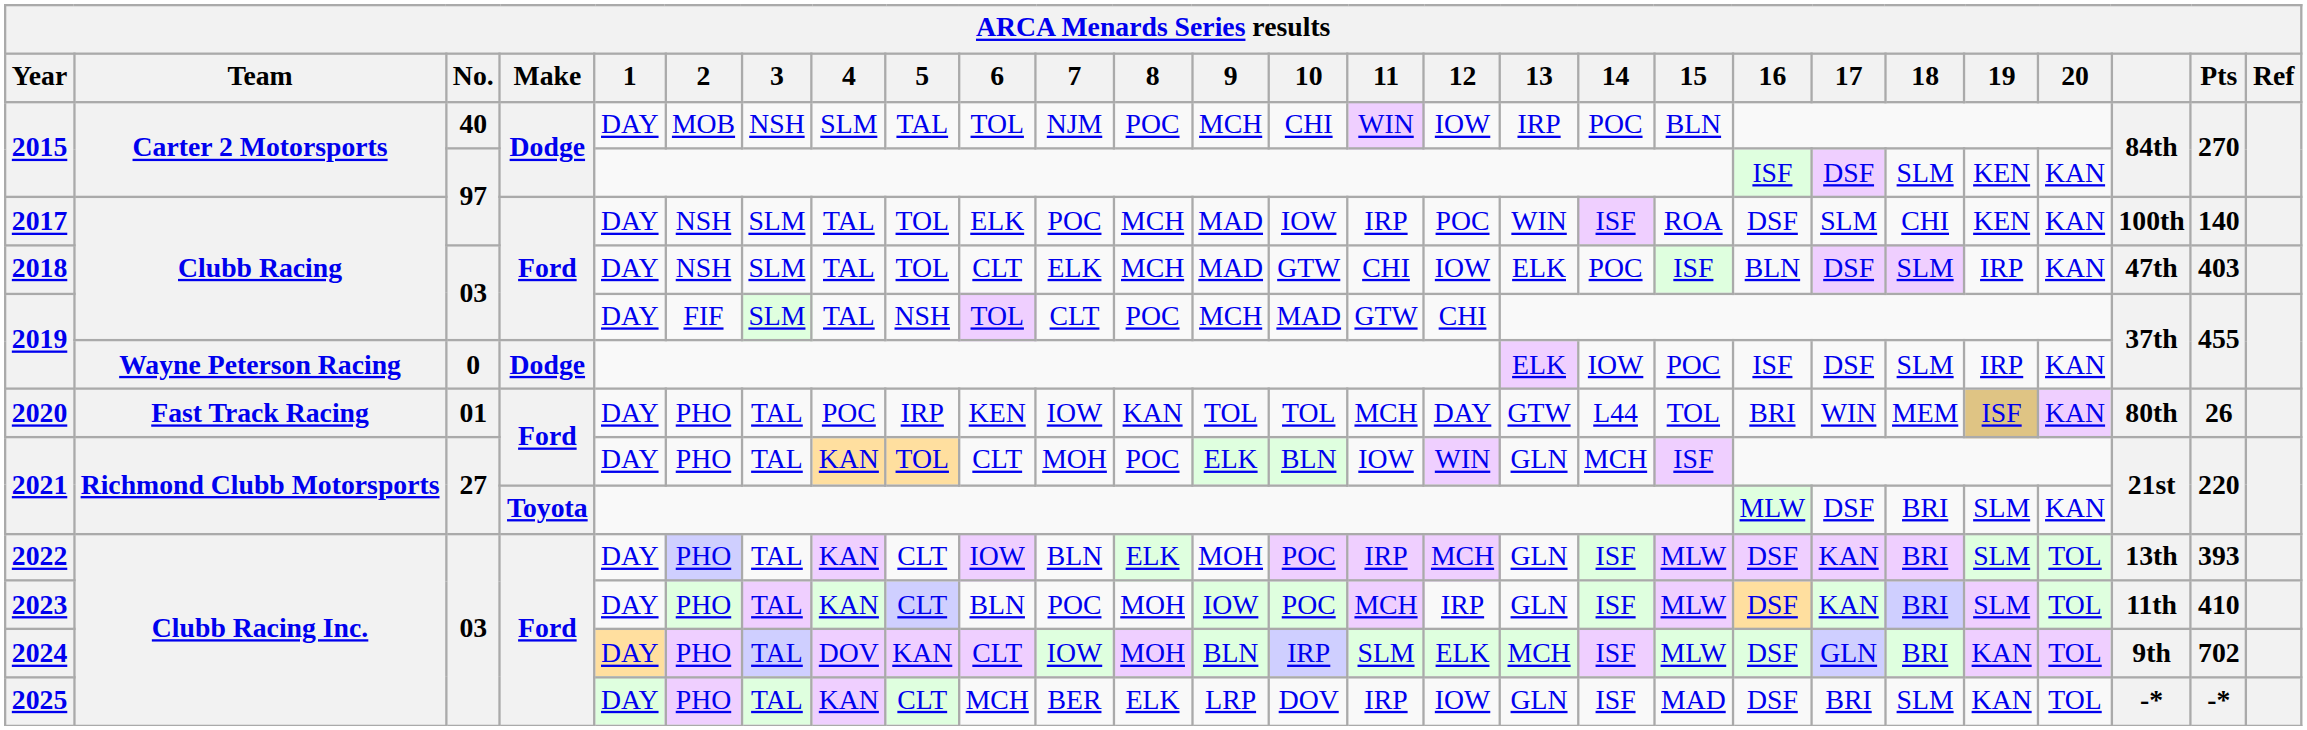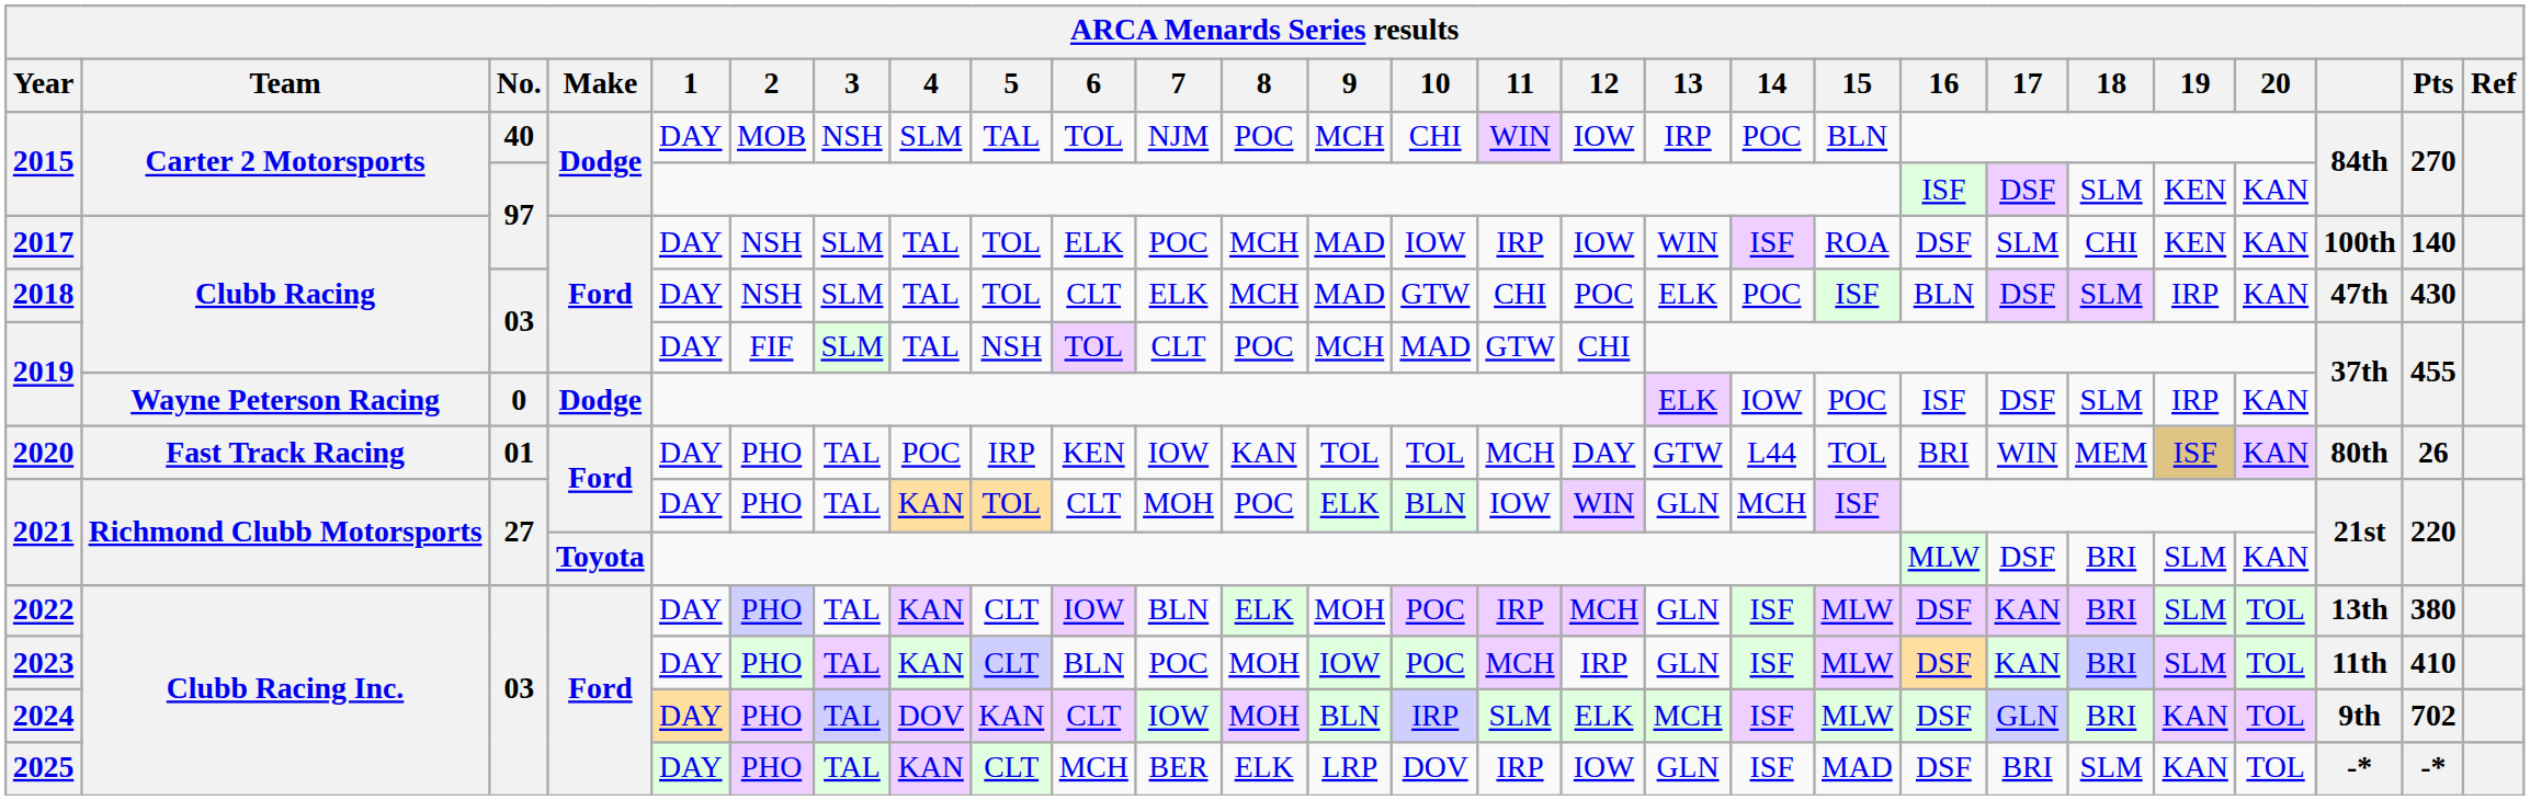 <table class="wikitable" style="text-align:center; font-size:75%">
 <tr>
 <th colspan="27"><a href='#'>ARCA Menards Series</a> results</th>
 </tr>
 <tr>
 <th>Year</th>
 <th>Team</th>
 <th>No.</th>
 <th>Make</th>
 <th>1</th>
 <th>2</th>
 <th>3</th>
 <th>4</th>
 <th>5</th>
 <th>6</th>
 <th>7</th>
 <th>8</th>
 <th>9</th>
 <th>10</th>
 <th>11</th>
 <th>12</th>
 <th>13</th>
 <th>14</th>
 <th>15</th>
 <th>16</th>
 <th>17</th>
 <th>18</th>
 <th>19</th>
 <th>20</th>
 <th></th>
 <th>Pts</th>
 <th>Ref</th>
 </tr>
 <tr>
 <th rowspan="2"><a href='#'>2015</a></th>
 <th rowspan="2"><a href='#'>Carter 2 Motorsports</a></th>
 <th>40</th>
 <th rowspan="2"><a href='#'>Dodge</a></th>
 <td><a href='#'>DAY</a></td>
 <td><a href='#'>MOB</a></td>
 <td><a href='#'>NSH</a></td>
 <td><a href='#'>SLM</a></td>
 <td><a href='#'>TAL</a></td>
 <td><a href='#'>TOL</a></td>
 <td><a href='#'>NJM</a></td>
 <td><a href='#'>POC</a></td>
 <td><a href='#'>MCH</a></td>
 <td><a href='#'>CHI</a></td>
 <td style="background:#EFCFFF;"><a href='#'>WIN</a><br></td>
 <td><a href='#'>IOW</a></td>
 <td><a href='#'>IRP</a></td>
 <td><a href='#'>POC</a></td>
 <td><a href='#'>BLN</a></td>
 <td colspan=5></td>
 <th rowspan="2">84th</th>
 <th rowspan="2">270</th>
 <th rowspan="2"></th>
 </tr>
 <tr>
 <th rowspan="2">97</th>
 <td colspan=15></td>
 <td style="background:#DFFFDF;"><a href='#'>ISF</a><br></td>
 <td style="background:#EFCFFF;"><a href='#'>DSF</a><br></td>
 <td><a href='#'>SLM</a></td>
 <td><a href='#'>KEN</a></td>
 <td><a href='#'>KAN</a></td>
 </tr>
 <tr>
 <th><a href='#'>2017</a></th>
 <th rowspan="3"><a href='#'>Clubb Racing</a></th>
 <th rowspan="3"><a href='#'>Ford</a></th>
 <td><a href='#'>DAY</a></td>
 <td><a href='#'>NSH</a></td>
 <td><a href='#'>SLM</a></td>
 <td><a href='#'>TAL</a></td>
 <td><a href='#'>TOL</a></td>
 <td><a href='#'>ELK</a></td>
 <td><a href='#'>POC</a></td>
 <td><a href='#'>MCH</a></td>
 <td><a href='#'>MAD</a></td>
 <td><a href='#'>IOW</a></td>
 <td><a href='#'>IRP</a></td>
-<td><a href='#'>POC</a></td>
+<td><a href='#'>IOW</a></td>
 <td><a href='#'>WIN</a></td>
 <td style="background:#EFCFFF;"><a href='#'>ISF</a><br></td>
 <td><a href='#'>ROA</a></td>
 <td><a href='#'>DSF</a></td>
 <td><a href='#'>SLM</a></td>
 <td><a href='#'>CHI</a></td>
 <td><a href='#'>KEN</a></td>
 <td><a href='#'>KAN</a></td>
 <th>100th</th>
 <th>140</th>
 <th></th>
 </tr>
 <tr>
 <th><a href='#'>2018</a></th>
 <th rowspan="2">03</th>
 <td><a href='#'>DAY</a></td>
 <td><a href='#'>NSH</a></td>
 <td><a href='#'>SLM</a></td>
 <td><a href='#'>TAL</a></td>
 <td><a href='#'>TOL</a></td>
 <td><a href='#'>CLT</a></td>
 <td><a href='#'>ELK</a></td>
 <td><a href='#'>MCH</a></td>
 <td><a href='#'>MAD</a></td>
 <td><a href='#'>GTW</a></td>
 <td><a href='#'>CHI</a></td>
-<td><a href='#'>IOW</a></td>
+<td><a href='#'>POC</a></td>
 <td><a href='#'>ELK</a></td>
 <td><a href='#'>POC</a></td>
 <td style="background:#DFFFDF;"><a href='#'>ISF</a><br></td>
 <td><a href='#'>BLN</a></td>
 <td style="background:#EFCFFF;"><a href='#'>DSF</a><br></td>
 <td style="background:#EFCFFF;"><a href='#'>SLM</a><br></td>
 <td><a href='#'>IRP</a></td>
 <td><a href='#'>KAN</a></td>
 <th>47th</th>
-<th>403</th>
+<th>430</th>
 <th></th>
 </tr>
 <tr>
 <th rowspan="2"><a href='#'>2019</a></th>
 <td><a href='#'>DAY</a></td>
 <td><a href='#'>FIF</a></td>
 <td style="background:#DFFFDF;"><a href='#'>SLM</a><br></td>
 <td><a href='#'>TAL</a></td>
 <td><a href='#'>NSH</a></td>
 <td style="background:#EFCFFF;"><a href='#'>TOL</a><br></td>
 <td><a href='#'>CLT</a></td>
 <td><a href='#'>POC</a></td>
 <td><a href='#'>MCH</a></td>
 <td><a href='#'>MAD</a></td>
 <td><a href='#'>GTW</a></td>
 <td><a href='#'>CHI</a></td>
 <td colspan=8></td>
 <th rowspan="2">37th</th>
 <th rowspan="2">455</th>
 <th rowspan="2"></th>
 </tr>
 <tr>
 <th><a href='#'>Wayne Peterson Racing</a></th>
 <th>0</th>
 <th><a href='#'>Dodge</a></th>
 <td colspan=12></td>
 <td style="background:#EFCFFF;"><a href='#'>ELK</a><br></td>
 <td><a href='#'>IOW</a></td>
 <td><a href='#'>POC</a></td>
 <td><a href='#'>ISF</a></td>
 <td><a href='#'>DSF</a></td>
 <td><a href='#'>SLM</a></td>
 <td><a href='#'>IRP</a></td>
 <td><a href='#'>KAN</a></td>
 </tr>
 <tr>
 <th><a href='#'>2020</a></th>
 <th><a href='#'>Fast Track Racing</a></th>
 <th>01</th>
 <th rowspan="2"><a href='#'>Ford</a></th>
 <td><a href='#'>DAY</a></td>
 <td><a href='#'>PHO</a></td>
 <td><a href='#'>TAL</a></td>
 <td><a href='#'>POC</a></td>
 <td><a href='#'>IRP</a></td>
 <td><a href='#'>KEN</a></td>
 <td><a href='#'>IOW</a></td>
 <td><a href='#'>KAN</a></td>
 <td><a href='#'>TOL</a></td>
 <td><a href='#'>TOL</a></td>
 <td><a href='#'>MCH</a></td>
 <td><a href='#'>DAY</a></td>
 <td><a href='#'>GTW</a></td>
 <td><a href='#'>L44</a></td>
 <td><a href='#'>TOL</a></td>
 <td><a href='#'>BRI</a></td>
 <td><a href='#'>WIN</a></td>
 <td><a href='#'>MEM</a></td>
 <td style="background:#DFC484;"><a href='#'>ISF</a><br></td>
 <td style="background:#EFCFFF;"><a href='#'>KAN</a><br></td>
 <th>80th</th>
 <th>26</th>
 <th></th>
 </tr>
 <tr>
 <th rowspan="2"><a href='#'>2021</a></th>
 <th rowspan="2"><a href='#'>Richmond Clubb Motorsports</a></th>
 <th rowspan="2">27</th>
 <td><a href='#'>DAY</a></td>
 <td><a href='#'>PHO</a></td>
 <td><a href='#'>TAL</a></td>
 <td style="background:#FFDF9F;"><a href='#'>KAN</a><br></td>
 <td style="background:#FFDF9F;"><a href='#'>TOL</a><br></td>
 <td><a href='#'>CLT</a></td>
 <td><a href='#'>MOH</a></td>
 <td><a href='#'>POC</a></td>
 <td style="background:#DFFFDF;"><a href='#'>ELK</a><br></td>
 <td style="background:#DFFFDF;"><a href='#'>BLN</a><br></td>
 <td><a href='#'>IOW</a></td>
 <td style="background:#EFCFFF;"><a href='#'>WIN</a><br></td>
 <td><a href='#'>GLN</a></td>
 <td><a href='#'>MCH</a></td>
 <td style="background:#EFCFFF;"><a href='#'>ISF</a><br></td>
 <td colspan=5></td>
 <th rowspan="2">21st</th>
 <th rowspan="2">220</th>
 <th rowspan="2"></th>
 </tr>
 <tr>
 <th><a href='#'>Toyota</a></th>
 <td colspan=15></td>
 <td style="background:#DFFFDF;"><a href='#'>MLW</a><br></td>
 <td><a href='#'>DSF</a></td>
 <td><a href='#'>BRI</a></td>
 <td><a href='#'>SLM</a></td>
 <td><a href='#'>KAN</a></td>
 </tr>
 <tr>
 <th><a href='#'>2022</a></th>
 <th rowspan=4><a href='#'>Clubb Racing Inc.</a></th>
 <th rowspan=4>03</th>
 <th rowspan=4><a href='#'>Ford</a></th>
 <td><a href='#'>DAY</a></td>
 <td style="background:#CFCFFF;"><a href='#'>PHO</a><br></td>
 <td><a href='#'>TAL</a></td>
 <td style="background:#EFCFFF;"><a href='#'>KAN</a><br></td>
 <td><a href='#'>CLT</a></td>
 <td style="background:#EFCFFF;"><a href='#'>IOW</a><br></td>
 <td><a href='#'>BLN</a></td>
 <td style="background:#DFFFDF;"><a href='#'>ELK</a><br></td>
 <td><a href='#'>MOH</a></td>
 <td style="background:#EFCFFF;"><a href='#'>POC</a><br></td>
 <td style="background:#EFCFFF;"><a href='#'>IRP</a><br></td>
 <td style="background:#EFCFFF;"><a href='#'>MCH</a><br></td>
 <td><a href='#'>GLN</a></td>
 <td style="background:#DFFFDF;"><a href='#'>ISF</a><br></td>
 <td style="background:#EFCFFF;"><a href='#'>MLW</a><br></td>
 <td style="background:#EFCFFF;"><a href='#'>DSF</a><br></td>
 <td style="background:#EFCFFF;"><a href='#'>KAN</a><br></td>
 <td style="background:#EFCFFF;"><a href='#'>BRI</a><br></td>
 <td style="background:#DFFFDF;"><a href='#'>SLM</a><br></td>
 <td style="background:#DFFFDF;"><a href='#'>TOL</a><br></td>
 <th>13th</th>
-<th>393</th>
+<th>380</th>
 <th></th>
 </tr>
 <tr>
 <th><a href='#'>2023</a></th>
 <td><a href='#'>DAY</a></td>
 <td style="background:#DFFFDF;"><a href='#'>PHO</a><br></td>
 <td style="background:#EFCFFF;"><a href='#'>TAL</a><br></td>
 <td style="background:#DFFFDF;"><a href='#'>KAN</a><br></td>
 <td style="background:#CFCFFF;"><a href='#'>CLT</a><br></td>
 <td><a href='#'>BLN</a></td>
 <td><a href='#'>POC</a></td>
 <td><a href='#'>MOH</a></td>
 <td style="background:#DFFFDF;"><a href='#'>IOW</a><br></td>
 <td style="background:#DFFFDF;"><a href='#'>POC</a><br></td>
 <td style="background:#EFCFFF;"><a href='#'>MCH</a><br></td>
 <td><a href='#'>IRP</a></td>
 <td><a href='#'>GLN</a></td>
 <td style="background:#DFFFDF;"><a href='#'>ISF</a><br></td>
 <td style="background:#EFCFFF;"><a href='#'>MLW</a><br></td>
 <td style="background:#FFDF9F;"><a href='#'>DSF</a><br></td>
 <td style="background:#DFFFDF;"><a href='#'>KAN</a><br></td>
 <td style="background:#CFCFFF;"><a href='#'>BRI</a><br></td>
 <td style="background:#EFCFFF;"><a href='#'>SLM</a><br></td>
 <td style="background:#DFFFDF;"><a href='#'>TOL</a><br></td>
 <th>11th</th>
 <th>410</th>
 <th></th>
 </tr>
 <tr>
 <th><a href='#'>2024</a></th>
 <td style="background:#FFDF9F;"><a href='#'>DAY</a><br></td>
 <td style="background:#EFCFFF;"><a href='#'>PHO</a><br></td>
 <td style="background:#CFCFFF;"><a href='#'>TAL</a><br></td>
 <td style="background:#EFCFFF;"><a href='#'>DOV</a><br></td>
 <td style="background:#EFCFFF;"><a href='#'>KAN</a><br></td>
 <td style="background:#EFCFFF;"><a href='#'>CLT</a><br></td>
 <td style="background:#DFFFDF;"><a href='#'>IOW</a><br></td>
 <td style="background:#EFCFFF;"><a href='#'>MOH</a><br></td>
 <td style="background:#DFFFDF;"><a href='#'>BLN</a><br></td>
 <td style="background:#CFCFFF;"><a href='#'>IRP</a><br></td>
 <td style="background:#DFFFDF;"><a href='#'>SLM</a><br></td>
 <td style="background:#DFFFDF;"><a href='#'>ELK</a><br></td>
 <td style="background:#DFFFDF;"><a href='#'>MCH</a><br></td>
 <td style="background:#EFCFFF;"><a href='#'>ISF</a><br></td>
 <td style="background:#DFFFDF;"><a href='#'>MLW</a><br></td>
 <td style="background:#DFFFDF;"><a href='#'>DSF</a><br></td>
 <td style="background:#CFCFFF;"><a href='#'>GLN</a><br></td>
 <td style="background:#DFFFDF;"><a href='#'>BRI</a><br></td>
 <td style="background:#EFCFFF;"><a href='#'>KAN</a><br></td>
 <td style="background:#EFCFFF;"><a href='#'>TOL</a><br></td>
 <th>9th</th>
 <th>702</th>
 <th></th>
 </tr>
 <tr>
 <th><a href='#'>2025</a></th>
 <td style="background:#DFFFDF;"><a href='#'>DAY</a><br></td>
 <td style="background:#EFCFFF;"><a href='#'>PHO</a><br></td>
 <td style="background:#DFFFDF;"><a href='#'>TAL</a><br></td>
 <td style="background:#EFCFFF;"><a href='#'>KAN</a><br></td>
 <td style="background:#DFFFDF;"><a href='#'>CLT</a><br></td>
 <td><a href='#'>MCH</a></td>
 <td><a href='#'>BER</a></td>
 <td><a href='#'>ELK</a></td>
 <td><a href='#'>LRP</a></td>
 <td><a href='#'>DOV</a></td>
 <td><a href='#'>IRP</a></td>
 <td><a href='#'>IOW</a></td>
 <td><a href='#'>GLN</a></td>
 <td><a href='#'>ISF</a></td>
 <td><a href='#'>MAD</a></td>
 <td><a href='#'>DSF</a></td>
 <td><a href='#'>BRI</a></td>
 <td><a href='#'>SLM</a></td>
 <td><a href='#'>KAN</a></td>
 <td><a href='#'>TOL</a></td>
 <th>-*</th>
 <th>-*</th>
 <th></th>
 </tr>
 </table>
